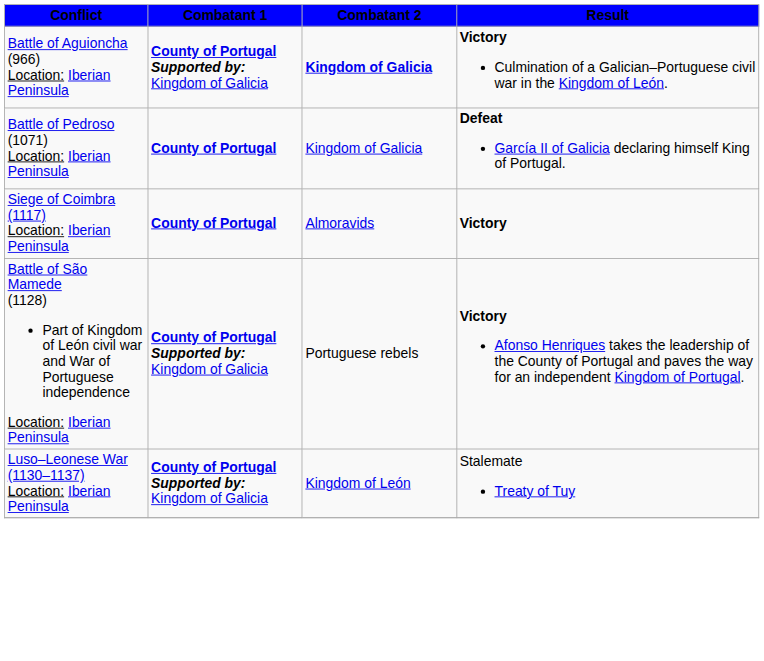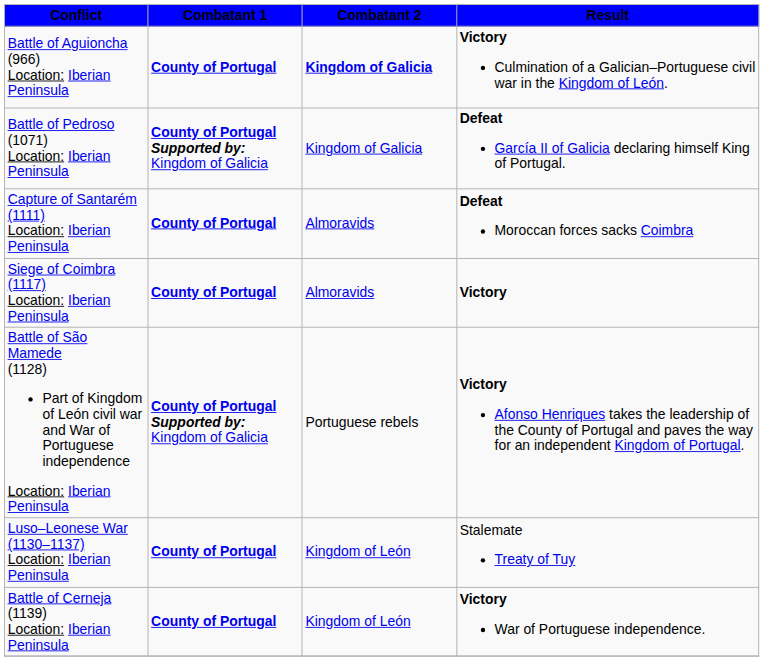 <table class="wikitable">
 <tr>
 <th style="background-color:blue;" rowspan="1"><span>Conflict</span></th>
 <th style="background-color:blue;" rowspan="1" width=170px><span>Combatant 1</span></th>
 <th style="background-color:blue;" rowspan="1" width=170px><span>Combatant 2</span></th>
 <th style="background-color:blue;" rowspan="1" width=340px><span>Result</span></th>
 </tr>
 <tr>
 <td><a href='#'>Battle of Aguioncha</a> (966)<br><u>Location:</u> <a href='#'>Iberian Peninsula</a></td>
-<td> <strong><a href='#'>County of Portugal</a></strong><br><strong><em>Supported by:</em></strong><br> <a href='#'>Kingdom of Galicia</a></td>
+<td> <strong><a href='#'>County of Portugal</a></strong></td>
 <td><strong> <a href='#'>Kingdom of Galicia</a></strong></td>
 <td><strong>Victory</strong><br><ul><li>Culmination of a Galician–Portuguese civil war in the <a href='#'>Kingdom of León</a>.</li></ul></td>
 </tr>
 <tr>
 <td><a href='#'>Battle of Pedroso</a><br>(1071)<br><u>Location:</u> <a href='#'>Iberian Peninsula</a></td>
-<td> <strong><a href='#'>County of Portugal</a></strong></td>
+<td> <strong><a href='#'>County of Portugal</a></strong><br><strong><em>Supported by:</em></strong><br> <a href='#'>Kingdom of Galicia</a></td>
 <td> <a href='#'>Kingdom of Galicia</a></td>
 <td><strong>Defeat</strong><br><ul><li><a href='#'>García II of Galicia</a> declaring himself King of Portugal.</li></ul></td>
+</tr>
+<tr>
+<td><a href='#'>Capture of Santarém (1111)</a><br><u>Location:</u> <a href='#'>Iberian Peninsula</a></td>
+<td> <strong><a href='#'>County of Portugal</a></strong></td>
+<td><a href='#'>Almoravids</a></td>
+<td><strong>Defeat</strong><br><ul><li>Moroccan forces sacks <a href='#'>Coimbra</a></li></ul></td>
 </tr>
 <tr>
 <td><a href='#'>Siege of Coimbra (1117)</a><br><u>Location:</u> <a href='#'>Iberian Peninsula</a></td>
 <td> <strong><a href='#'>County of Portugal</a></strong></td>
 <td><a href='#'>Almoravids</a></td>
 <td><strong>Victory</strong></td>
 </tr>
 <tr>
 <td><a href='#'>Battle of São Mamede</a><br>(1128)<br><ul><li>Part of Kingdom of León civil war and War of Portuguese independence</li></ul><u>Location:</u> <a href='#'>Iberian Peninsula</a></td>
 <td> <strong><a href='#'>County of Portugal</a></strong><br><strong><em>Supported by:</em></strong><br> <a href='#'>Kingdom of Galicia</a></td>
 <td>Portuguese rebels</td>
 <td><strong>Victory</strong><br><ul><li><a href='#'>Afonso Henriques</a> takes the leadership of the County of Portugal and paves the way for an independent <a href='#'>Kingdom of Portugal</a>.</li></ul></td>
 </tr>
 <tr>
 <td><a href='#'>Luso–Leonese War (1130–1137)</a><br><u>Location:</u> <a href='#'>Iberian Peninsula</a></td>
-<td> <strong><a href='#'>County of Portugal</a></strong><br><strong><em>Supported by:</em></strong><br> <a href='#'>Kingdom of Galicia</a></td>
+<td><strong> <a href='#'>County of Portugal</a></strong></td>
 <td> <a href='#'>Kingdom of León</a></td>
 <td>Stalemate<br><ul><li><a href='#'>Treaty of Tuy</a></li></ul></td>
 </tr>
 <tr>
+<td><a href='#'>Battle of Cerneja</a><br>(1139)<br><u>Location:</u> <a href='#'>Iberian Peninsula</a></td>
+<td> <strong><a href='#'>County of Portugal</a></strong></td>
+<td> <a href='#'>Kingdom of León</a></td>
+<td><strong>Victory</strong><br><ul><li>War of Portuguese independence.</li></ul></td>
+</tr>
+<tr>
 </tr>
 </table>
